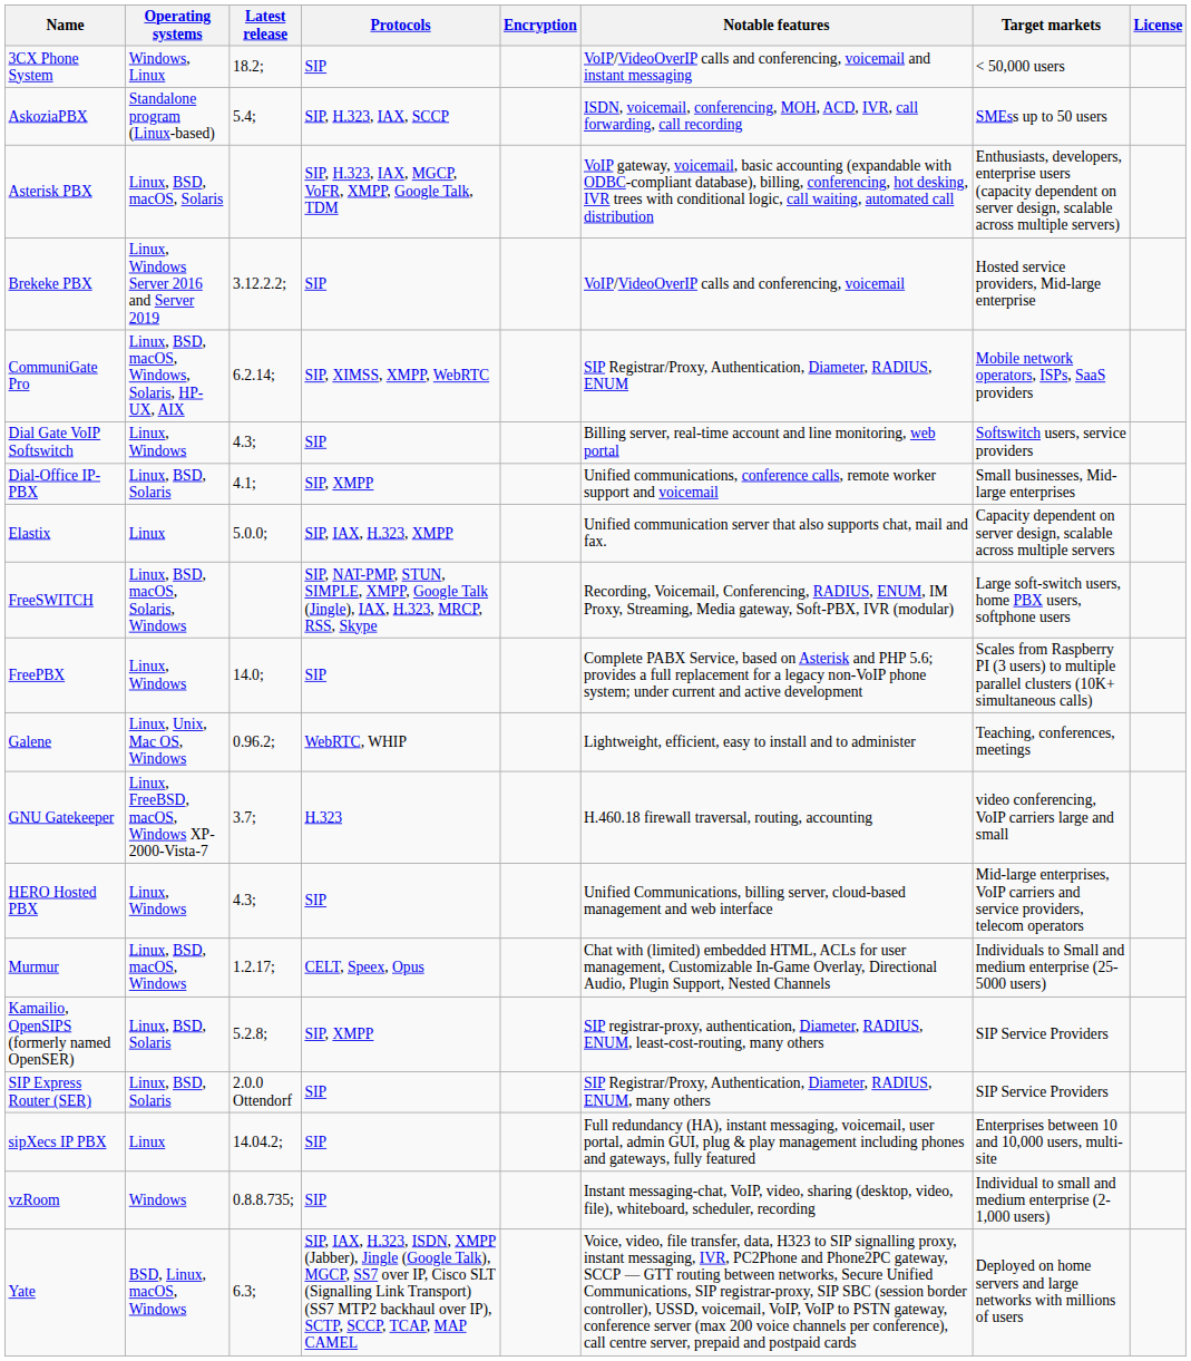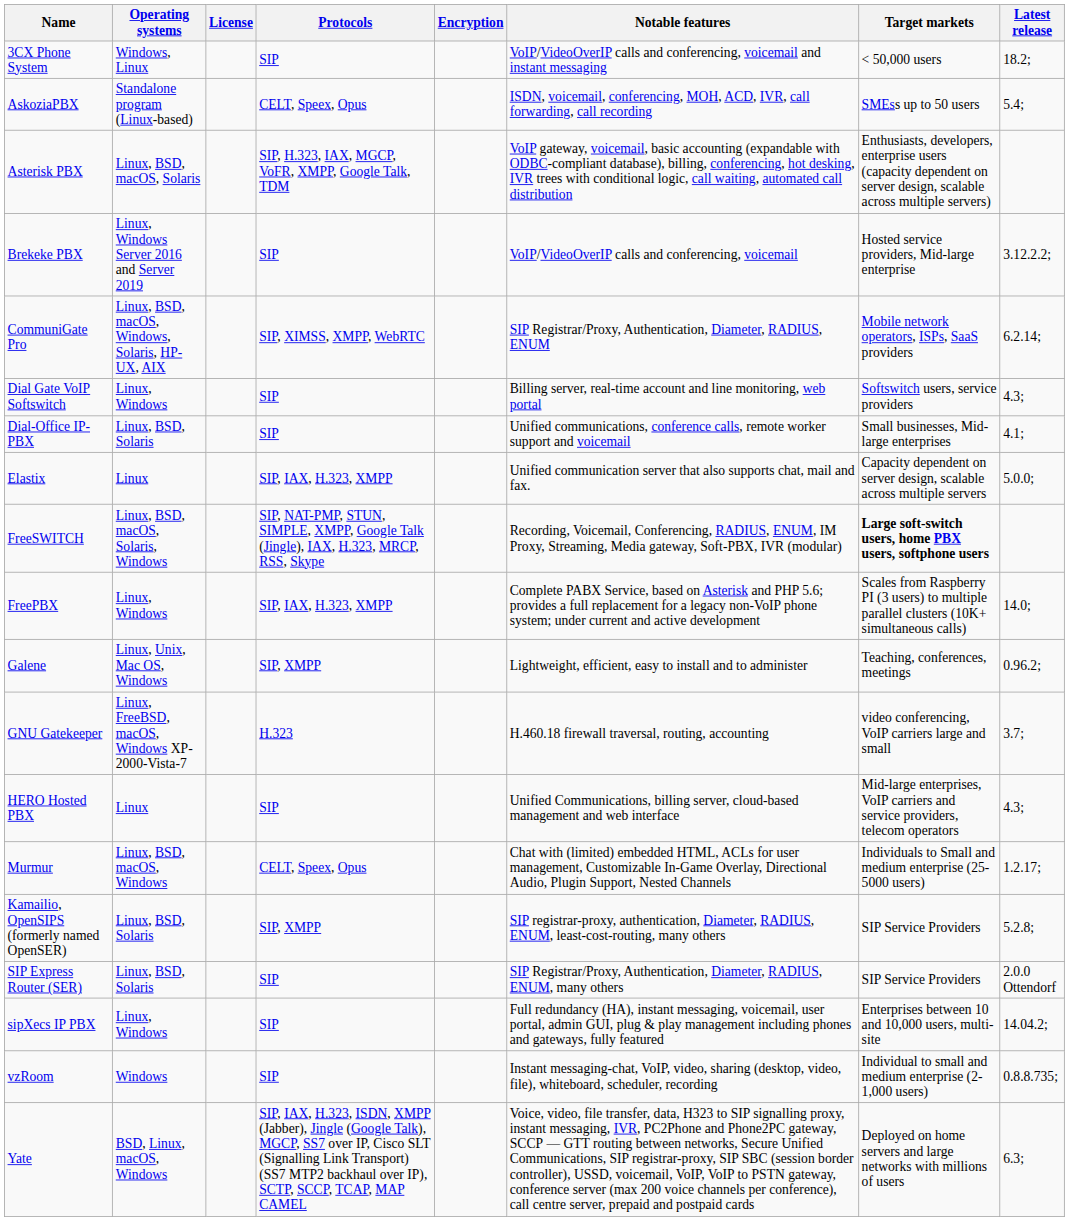 <table class="wikitable sortable sort-under">
 <tr>
 <th>Name</th>
 <th><a href='#'>Operating systems</a></th>
-<th><a href='#'>Latest release</a></th>
+<th><a href='#'>License</a></th>
 <th><a href='#'>Protocols</a></th>
 <th><a href='#'>Encryption</a></th>
 <th>Notable features</th>
 <th>Target markets</th>
-<th><a href='#'>License</a></th>
+<th><a href='#'>Latest release</a></th>
 </tr>
 <tr>
 <td><a href='#'>3CX Phone System</a></td>
 <td><a href='#'>Windows</a>, <a href='#'>Linux</a></td>
-<td>18.2; </td>
+<td></td>
 <td><a href='#'>SIP</a></td>
 <td></td>
 <td><a href='#'>VoIP</a>/<a href='#'>VideoOverIP</a> calls and conferencing, <a href='#'>voicemail</a> and <a href='#'>instant messaging</a></td>
 <td>< 50,000 users</td>
-<td></td>
+<td>18.2; </td>
 </tr>
 <tr>
 <td><a href='#'>AskoziaPBX</a></td>
 <td><a href='#'>Standalone program</a> (<a href='#'>Linux</a>-based)</td>
-<td>5.4; </td>
-<td><a href='#'>SIP</a>, <a href='#'>H.323</a>, <a href='#'>IAX</a>, <a href='#'>SCCP</a></td>
+<td></td>
+<td><a href='#'>CELT</a>, <a href='#'>Speex</a>, <a href='#'>Opus</a></td>
 <td></td>
 <td><a href='#'>ISDN</a>, <a href='#'>voicemail</a>, <a href='#'>conferencing</a>, <a href='#'>MOH</a>, <a href='#'>ACD</a>, <a href='#'>IVR</a>, <a href='#'>call forwarding</a>, <a href='#'>call recording</a></td>
 <td><a href='#'>SMEs</a>s up to 50 users</td>
-<td></td>
+<td>5.4; </td>
 </tr>
 <tr>
 <td><a href='#'>Asterisk PBX</a></td>
 <td><a href='#'>Linux</a>, <a href='#'>BSD</a>, <a href='#'>macOS</a>, <a href='#'>Solaris</a></td>
 <td></td>
 <td><a href='#'>SIP</a>, <a href='#'>H.323</a>, <a href='#'>IAX</a>, <a href='#'>MGCP</a>, <a href='#'>VoFR</a>, <a href='#'>XMPP</a>, <a href='#'>Google Talk</a>, <a href='#'>TDM</a></td>
 <td></td>
 <td><a href='#'>VoIP</a> gateway, <a href='#'>voicemail</a>, basic accounting (expandable with <a href='#'>ODBC</a>-compliant database), billing, <a href='#'>conferencing</a>, <a href='#'>hot desking</a>, <a href='#'>IVR</a> trees with conditional logic, <a href='#'>call waiting</a>, <a href='#'>automated call distribution</a></td>
 <td>Enthusiasts, developers, enterprise users (capacity dependent on server design, scalable across multiple servers)</td>
 <td></td>
 </tr>
 <tr>
 <td><a href='#'>Brekeke PBX</a></td>
 <td><a href='#'>Linux</a>, <a href='#'>Windows</a> <a href='#'>Server 2016</a> and <a href='#'>Server 2019</a></td>
-<td>3.12.2.2; </td>
+<td></td>
 <td><a href='#'>SIP</a></td>
 <td></td>
 <td><a href='#'>VoIP</a>/<a href='#'>VideoOverIP</a> calls and conferencing, <a href='#'>voicemail</a></td>
 <td>Hosted service providers, Mid-large enterprise</td>
-<td></td>
+<td>3.12.2.2; </td>
 </tr>
 <tr>
 <td><a href='#'>CommuniGate Pro</a></td>
 <td><a href='#'>Linux</a>, <a href='#'>BSD</a>, <a href='#'>macOS</a>, <a href='#'>Windows</a>, <a href='#'>Solaris</a>, <a href='#'>HP-UX</a>, <a href='#'>AIX</a></td>
-<td>6.2.14; </td>
+<td></td>
 <td><a href='#'>SIP</a>, <a href='#'>XIMSS</a>, <a href='#'>XMPP</a>, <a href='#'>WebRTC</a></td>
 <td></td>
 <td><a href='#'>SIP</a> Registrar/Proxy, Authentication, <a href='#'>Diameter</a>, <a href='#'>RADIUS</a>, <a href='#'>ENUM</a></td>
 <td><a href='#'>Mobile network operators</a>, <a href='#'>ISPs</a>, <a href='#'>SaaS</a> providers</td>
-<td></td>
+<td>6.2.14; </td>
 </tr>
 <tr>
 <td><a href='#'>Dial Gate VoIP Softswitch</a></td>
 <td><a href='#'>Linux</a>, <a href='#'>Windows</a></td>
-<td>4.3; </td>
+<td></td>
 <td><a href='#'>SIP</a></td>
 <td></td>
 <td>Billing server, real-time account and line monitoring, <a href='#'>web portal</a></td>
 <td><a href='#'>Softswitch</a> users, service providers</td>
-<td></td>
+<td>4.3; </td>
 </tr>
 <tr>
 <td><a href='#'>Dial-Office IP-PBX</a></td>
 <td><a href='#'>Linux</a>, <a href='#'>BSD</a>, <a href='#'>Solaris</a></td>
-<td>4.1; </td>
-<td><a href='#'>SIP</a>, <a href='#'>XMPP</a></td>
+<td></td>
+<td><a href='#'>SIP</a></td>
 <td></td>
 <td>Unified communications, <a href='#'>conference calls</a>, remote worker support and <a href='#'>voicemail</a></td>
 <td>Small businesses, Mid-large enterprises</td>
-<td></td>
+<td>4.1; </td>
 </tr>
 <tr>
 <td><a href='#'>Elastix</a></td>
 <td><a href='#'>Linux</a></td>
-<td>5.0.0; </td>
+<td></td>
 <td><a href='#'>SIP</a>, <a href='#'>IAX</a>, <a href='#'>H.323</a>, <a href='#'>XMPP</a></td>
 <td></td>
 <td>Unified communication server that also supports chat, mail and fax.</td>
 <td>Capacity dependent on server design, scalable across multiple servers</td>
-<td></td>
+<td>5.0.0; </td>
 </tr>
 <tr>
 <td><a href='#'>FreeSWITCH</a></td>
 <td><a href='#'>Linux</a>, <a href='#'>BSD</a>, <a href='#'>macOS</a>, <a href='#'>Solaris</a>, <a href='#'>Windows</a></td>
 <td></td>
 <td><a href='#'>SIP</a>, <a href='#'>NAT-PMP</a>, <a href='#'>STUN</a>, <a href='#'>SIMPLE</a>, <a href='#'>XMPP</a>, <a href='#'>Google Talk</a> (<a href='#'>Jingle</a>), <a href='#'>IAX</a>, <a href='#'>H.323</a>, <a href='#'>MRCP</a>, <a href='#'>RSS</a>, <a href='#'>Skype</a></td>
 <td></td>
 <td>Recording, Voicemail, Conferencing, <a href='#'>RADIUS</a>, <a href='#'>ENUM</a>, IM Proxy, Streaming, Media gateway, Soft-PBX, IVR (modular)</td>
-<td>Large soft-switch users, home <a href='#'>PBX</a> users, softphone users</td>
+<td><strong>Large soft-switch users, home <a href='#'>PBX</a> users, softphone users</strong></td>
 <td></td>
 </tr>
 <tr>
 <td><a href='#'>FreePBX</a></td>
 <td><a href='#'>Linux</a>, <a href='#'>Windows</a></td>
-<td>14.0; </td>
-<td><a href='#'>SIP</a></td>
+<td></td>
+<td><a href='#'>SIP</a>, <a href='#'>IAX</a>, <a href='#'>H.323</a>, <a href='#'>XMPP</a></td>
 <td></td>
 <td>Complete PABX Service, based on <a href='#'>Asterisk</a> and PHP 5.6; provides a full replacement for a legacy non-VoIP phone system; under current and active development</td>
 <td>Scales from Raspberry PI (3 users) to multiple parallel clusters (10K+ simultaneous calls)</td>
-<td></td>
+<td>14.0; </td>
 </tr>
 <tr>
 <td><a href='#'>Galene</a></td>
 <td><a href='#'>Linux</a>, <a href='#'>Unix</a>, <a href='#'>Mac OS</a>, <a href='#'>Windows</a></td>
-<td>0.96.2; </td>
-<td><a href='#'>WebRTC</a>, WHIP</td>
+<td></td>
+<td><a href='#'>SIP</a>, <a href='#'>XMPP</a></td>
 <td></td>
 <td>Lightweight, efficient, easy to install and to administer</td>
 <td>Teaching, conferences, meetings</td>
-<td></td>
+<td>0.96.2; </td>
 </tr>
 <tr>
 <td><a href='#'>GNU Gatekeeper</a></td>
 <td><a href='#'>Linux</a>, <a href='#'>FreeBSD</a>, <a href='#'>macOS</a>, <a href='#'>Windows</a> XP-2000-Vista-7</td>
-<td>3.7; </td>
+<td></td>
 <td><a href='#'>H.323</a></td>
 <td></td>
 <td>H.460.18 firewall traversal, routing, accounting</td>
 <td>video conferencing, VoIP carriers large and small</td>
-<td></td>
+<td>3.7; </td>
 </tr>
 <tr>
 <td><a href='#'>HERO Hosted PBX</a></td>
-<td><a href='#'>Linux</a>, <a href='#'>Windows</a></td>
-<td>4.3; </td>
+<td><a href='#'>Linux</a></td>
+<td></td>
 <td><a href='#'>SIP</a></td>
 <td></td>
 <td>Unified Communications, billing server, cloud-based management and web interface</td>
 <td>Mid-large enterprises, VoIP carriers and service providers, telecom operators</td>
-<td></td>
+<td>4.3; </td>
 </tr>
 <tr>
 <td><a href='#'>Murmur</a></td>
 <td><a href='#'>Linux</a>, <a href='#'>BSD</a>, <a href='#'>macOS</a>, <a href='#'>Windows</a></td>
-<td>1.2.17; </td>
+<td></td>
 <td><a href='#'>CELT</a>, <a href='#'>Speex</a>, <a href='#'>Opus</a></td>
 <td></td>
 <td>Chat with (limited) embedded HTML, ACLs for user management, Customizable In-Game Overlay, Directional Audio, Plugin Support, Nested Channels</td>
 <td>Individuals to Small and medium enterprise (25-5000 users)</td>
-<td></td>
+<td>1.2.17; </td>
 </tr>
 <tr>
 <td><a href='#'>Kamailio</a>, <a href='#'>OpenSIPS</a> (formerly named OpenSER)</td>
 <td><a href='#'>Linux</a>, <a href='#'>BSD</a>, <a href='#'>Solaris</a></td>
-<td>5.2.8; </td>
+<td></td>
 <td><a href='#'>SIP</a>, <a href='#'>XMPP</a></td>
 <td></td>
 <td><a href='#'>SIP</a> registrar-proxy, authentication, <a href='#'>Diameter</a>, <a href='#'>RADIUS</a>, <a href='#'>ENUM</a>, least-cost-routing, many others</td>
 <td>SIP Service Providers</td>
-<td></td>
+<td>5.2.8; </td>
 </tr>
 <tr>
 <td><a href='#'>SIP Express Router (SER)</a></td>
 <td><a href='#'>Linux</a>, <a href='#'>BSD</a>, <a href='#'>Solaris</a></td>
-<td>2.0.0 Ottendorf</td>
+<td></td>
 <td><a href='#'>SIP</a></td>
 <td></td>
 <td><a href='#'>SIP</a> Registrar/Proxy, Authentication, <a href='#'>Diameter</a>, <a href='#'>RADIUS</a>, <a href='#'>ENUM</a>, many others</td>
 <td>SIP Service Providers</td>
-<td></td>
+<td>2.0.0 Ottendorf</td>
 </tr>
 <tr>
 <td><a href='#'>sipXecs IP PBX</a></td>
-<td><a href='#'>Linux</a></td>
-<td>14.04.2; </td>
+<td><a href='#'>Linux</a>, <a href='#'>Windows</a></td>
+<td></td>
 <td><a href='#'>SIP</a></td>
 <td></td>
 <td>Full redundancy (HA), instant messaging, voicemail, user portal, admin GUI, plug & play management including phones and gateways, fully featured</td>
 <td>Enterprises between 10 and 10,000 users, multi-site</td>
-<td></td>
+<td>14.04.2; </td>
 </tr>
 <tr>
 <td><a href='#'>vzRoom</a></td>
 <td><a href='#'>Windows</a></td>
-<td>0.8.8.735; </td>
+<td></td>
 <td><a href='#'>SIP</a></td>
 <td></td>
 <td>Instant messaging-chat, VoIP, video, sharing (desktop, video, file), whiteboard, scheduler, recording</td>
 <td>Individual to small and medium enterprise (2-1,000 users)</td>
-<td></td>
+<td>0.8.8.735; </td>
 </tr>
 <tr>
 <td><a href='#'>Yate</a></td>
 <td><a href='#'>BSD</a>, <a href='#'>Linux</a>, <a href='#'>macOS</a>, <a href='#'>Windows</a></td>
-<td>6.3; </td>
+<td></td>
 <td><a href='#'>SIP</a>, <a href='#'>IAX</a>, <a href='#'>H.323</a>, <a href='#'>ISDN</a>, <a href='#'>XMPP</a> (Jabber), <a href='#'>Jingle</a> (<a href='#'>Google Talk</a>), <a href='#'>MGCP</a>, <a href='#'>SS7</a> over IP, Cisco SLT (Signalling Link Transport) (SS7 MTP2 backhaul over IP), <a href='#'>SCTP</a>, <a href='#'>SCCP</a>, <a href='#'>TCAP</a>, <a href='#'>MAP</a> <a href='#'>CAMEL</a></td>
 <td></td>
 <td>Voice, video, file transfer, data, H323 to SIP signalling proxy, instant messaging, <a href='#'>IVR</a>, PC2Phone and Phone2PC gateway, SCCP — GTT routing between networks, Secure Unified Communications, SIP registrar-proxy, SIP SBC (session border controller), USSD, voicemail, VoIP, VoIP to PSTN gateway, conference server (max 200 voice channels per conference), call centre server, prepaid and postpaid cards</td>
 <td>Deployed on home servers and large networks with millions of users</td>
-<td></td>
+<td>6.3; </td>
 </tr>
 </table>
